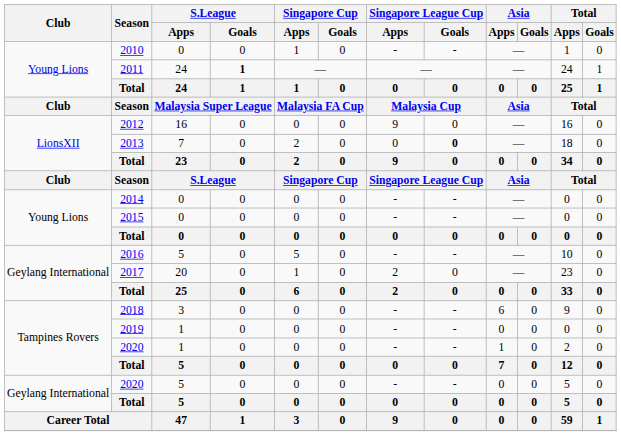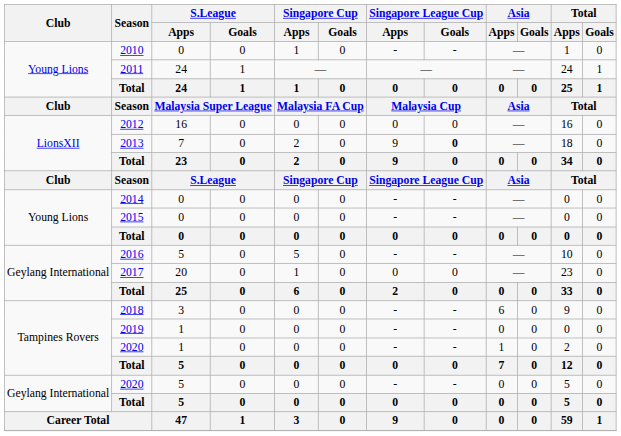 <table class="wikitable" style="text-align:center">
 <tr>
 <th rowspan="2">Club</th>
 <th rowspan="2">Season</th>
 <th colspan="2"><a href='#'>S.League</a></th>
 <th colspan="2"><a href='#'>Singapore Cup</a></th>
 <th colspan="2"><a href='#'>Singapore League Cup</a></th>
 <th colspan="2"><a href='#'>Asia</a></th>
 <th colspan="2">Total</th>
 </tr>
 <tr>
 <th>Apps</th>
 <th>Goals</th>
 <th>Apps</th>
 <th>Goals</th>
 <th>Apps</th>
 <th>Goals</th>
 <th>Apps</th>
 <th>Goals</th>
 <th>Apps</th>
 <th>Goals</th>
 </tr>
 <tr>
 <td rowspan="3"><a href='#'>Young Lions</a></td>
 <td><a href='#'>2010</a></td>
 <td>0</td>
 <td>0</td>
 <td>1</td>
 <td>0</td>
 <td>-</td>
 <td>-</td>
 <td colspan='2'>—</td>
 <td>1</td>
 <td>0</td>
 </tr>
 <tr>
 <td><a href='#'>2011</a></td>
 <td>24</td>
-<td><strong>1</strong></td>
+<td>1</td>
 <td colspan='2'>—</td>
 <td colspan='2'>—</td>
 <td colspan='2'>—</td>
 <td>24</td>
 <td>1</td>
 </tr>
 <tr>
 <th>Total</th>
 <th>24</th>
 <th>1</th>
 <th>1</th>
 <th>0</th>
 <th>0</th>
 <th>0</th>
 <th>0</th>
 <th>0</th>
 <th>25</th>
 <th>1</th>
 </tr>
 <tr>
 <th>Club</th>
 <th>Season</th>
 <th colspan="2"><a href='#'>Malaysia Super League</a></th>
 <th colspan="2"><a href='#'>Malaysia FA Cup</a></th>
 <th colspan="2"><a href='#'>Malaysia Cup</a></th>
 <th colspan="2"><a href='#'>Asia</a></th>
 <th colspan="2">Total</th>
 </tr>
 <tr>
 <td rowspan="3"><a href='#'>LionsXII</a></td>
 <td><a href='#'>2012</a></td>
 <td>16</td>
 <td>0</td>
 <td>0</td>
 <td>0</td>
-<td>9</td>
+<td>0</td>
 <td>0</td>
 <td colspan='2'>—</td>
 <td>16</td>
 <td>0</td>
 </tr>
 <tr>
 <td><a href='#'>2013</a></td>
 <td>7</td>
 <td>0</td>
 <td>2</td>
 <td>0</td>
-<td>0</td>
+<td>9</td>
 <td><strong>0</strong></td>
 <td colspan='2'>—</td>
 <td>18</td>
 <td>0</td>
 </tr>
 <tr>
 <th>Total</th>
 <th>23</th>
 <th>0</th>
 <th>2</th>
 <th>0</th>
 <th>9</th>
 <th>0</th>
 <th>0</th>
 <th>0</th>
 <th>34</th>
 <th>0</th>
 </tr>
 <tr>
 <th>Club</th>
 <th>Season</th>
 <th colspan="2"><a href='#'>S.League</a></th>
 <th colspan="2"><a href='#'>Singapore Cup</a></th>
 <th colspan="2"><a href='#'>Singapore League Cup</a></th>
 <th colspan="2"><a href='#'>Asia</a></th>
 <th colspan="2">Total</th>
 </tr>
 <tr>
 <td rowspan="3">Young Lions</td>
 <td><a href='#'>2014</a></td>
 <td>0</td>
 <td>0</td>
 <td>0</td>
 <td>0</td>
 <td>-</td>
 <td>-</td>
 <td colspan='2'>—</td>
 <td>0</td>
 <td>0</td>
 </tr>
 <tr>
 <td><a href='#'>2015</a></td>
 <td>0</td>
 <td>0</td>
 <td>0</td>
 <td>0</td>
 <td>-</td>
 <td>-</td>
 <td colspan='2'>—</td>
 <td>0</td>
 <td>0</td>
 </tr>
 <tr>
 <th>Total</th>
 <th>0</th>
 <th>0</th>
 <th>0</th>
 <th>0</th>
 <th>0</th>
 <th>0</th>
 <th>0</th>
 <th>0</th>
 <th>0</th>
 <th>0</th>
 </tr>
 <tr>
 <td rowspan="3">Geylang International</td>
 <td><a href='#'>2016</a></td>
 <td>5</td>
 <td>0</td>
 <td>5</td>
 <td>0</td>
 <td>-</td>
 <td>-</td>
 <td colspan='2'>—</td>
 <td>10</td>
 <td>0</td>
 </tr>
 <tr>
 <td><a href='#'>2017</a></td>
 <td>20</td>
 <td>0</td>
 <td>1</td>
 <td>0</td>
-<td>2</td>
+<td>0</td>
 <td>0</td>
 <td colspan='2'>—</td>
 <td>23</td>
 <td>0</td>
 </tr>
 <tr>
 <th>Total</th>
 <th>25</th>
 <th>0</th>
 <th>6</th>
 <th>0</th>
 <th>2</th>
 <th>0</th>
 <th>0</th>
 <th>0</th>
 <th>33</th>
 <th>0</th>
 </tr>
 <tr>
 <td rowspan="4">Tampines Rovers</td>
 <td><a href='#'>2018</a></td>
 <td>3</td>
 <td>0</td>
 <td>0</td>
 <td>0</td>
 <td>-</td>
 <td>-</td>
 <td>6</td>
 <td>0</td>
 <td>9</td>
 <td>0</td>
 </tr>
 <tr>
 <td><a href='#'>2019</a></td>
 <td>1</td>
 <td>0</td>
 <td>0</td>
 <td>0</td>
 <td>-</td>
 <td>-</td>
 <td>0</td>
 <td>0</td>
 <td>0</td>
 <td>0</td>
 </tr>
 <tr>
 <td><a href='#'>2020</a></td>
 <td>1</td>
 <td>0</td>
 <td>0</td>
 <td>0</td>
 <td>-</td>
 <td>-</td>
 <td>1</td>
 <td>0</td>
 <td>2</td>
 <td>0</td>
 </tr>
 <tr>
 <th>Total</th>
 <th>5</th>
 <th>0</th>
 <th>0</th>
 <th>0</th>
 <th>0</th>
 <th>0</th>
 <th>7</th>
 <th>0</th>
 <th>12</th>
 <th>0</th>
 </tr>
 <tr>
 <td rowspan="2">Geylang International</td>
 <td><a href='#'>2020</a></td>
 <td>5</td>
 <td>0</td>
 <td>0</td>
 <td>0</td>
 <td>-</td>
 <td>-</td>
 <td>0</td>
 <td>0</td>
 <td>5</td>
 <td>0</td>
 </tr>
 <tr>
 <th>Total</th>
 <th>5</th>
 <th>0</th>
 <th>0</th>
 <th>0</th>
 <th>0</th>
 <th>0</th>
 <th>0</th>
 <th>0</th>
 <th>5</th>
 <th>0</th>
 </tr>
 <tr>
 <th colspan="2">Career Total</th>
 <th>47</th>
 <th>1</th>
 <th>3</th>
 <th>0</th>
 <th>9</th>
 <th>0</th>
 <th>0</th>
 <th>0</th>
 <th>59</th>
 <th>1</th>
 </tr>
 <tr>
 </tr>
 </table>
